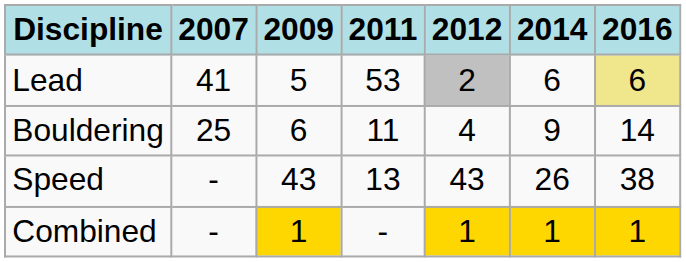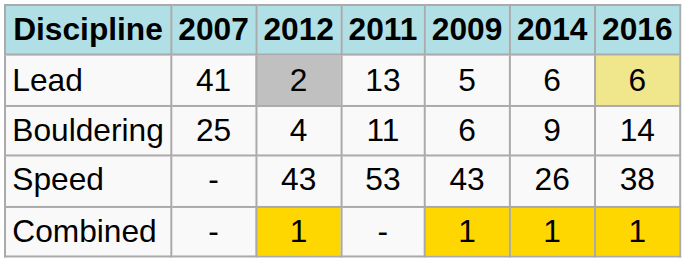 <table class="wikitable" style="text-align: center">
 <tr>
 <th style="background: #b0e0e6">Discipline</th>
 <th style="background: #b0e0e6">2007</th>
+<th style="background: #b0e0e6">2012</th>
+<th style="background: #b0e0e6">2011</th>
 <th style="background: #b0e0e6">2009</th>
-<th style="background: #b0e0e6">2011</th>
-<th style="background: #b0e0e6">2012</th>
 <th style="background: #b0e0e6">2014</th>
 <th style="background: #b0e0e6">2016</th>
 </tr>
 <tr>
 <td align="left">Lead</td>
 <td>41</td>
+<td style="background: silver">2</td>
+<td>13</td>
 <td>5</td>
-<td>53</td>
-<td style="background: silver">2</td>
 <td>6</td>
 <td style="background: khaki;">6</td>
 </tr>
 <tr>
 <td align="left">Bouldering</td>
 <td>25</td>
+<td>4</td>
+<td>11</td>
 <td>6</td>
-<td>11</td>
-<td>4</td>
 <td>9</td>
 <td>14</td>
 </tr>
 <tr>
 <td align="left">Speed</td>
 <td>-</td>
 <td>43</td>
-<td>13</td>
+<td>53</td>
 <td>43</td>
 <td>26</td>
 <td>38</td>
 </tr>
 <tr>
 <td align="left">Combined</td>
 <td>-</td>
 <td style="background: gold">1</td>
 <td>-</td>
 <td style="background: gold">1</td>
 <td style="background: gold">1</td>
 <td style="background: gold">1</td>
 </tr>
 </table>
